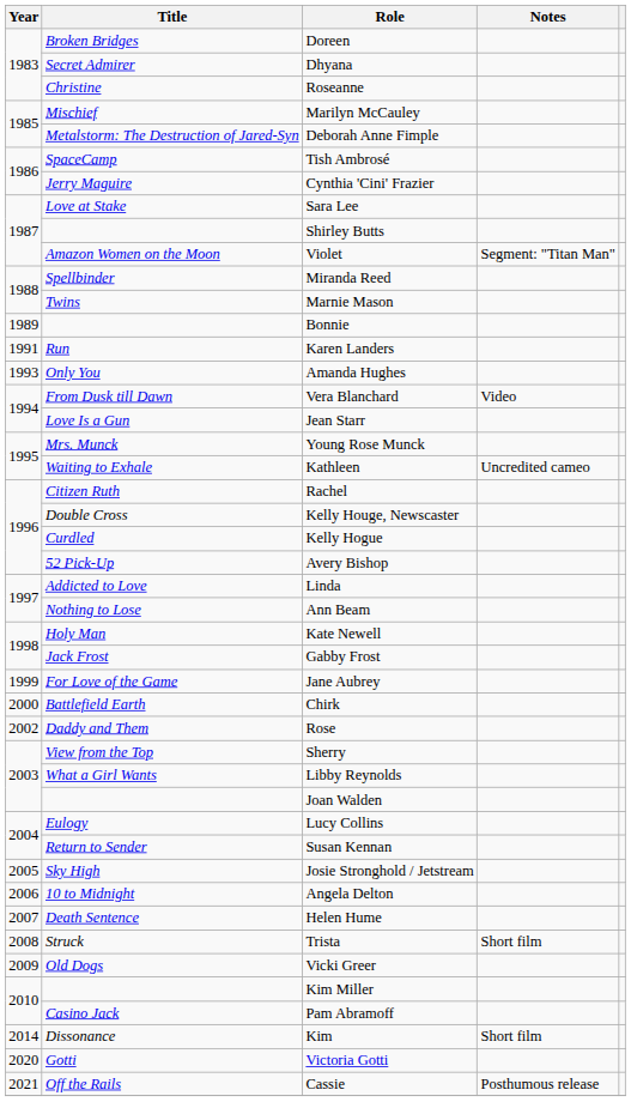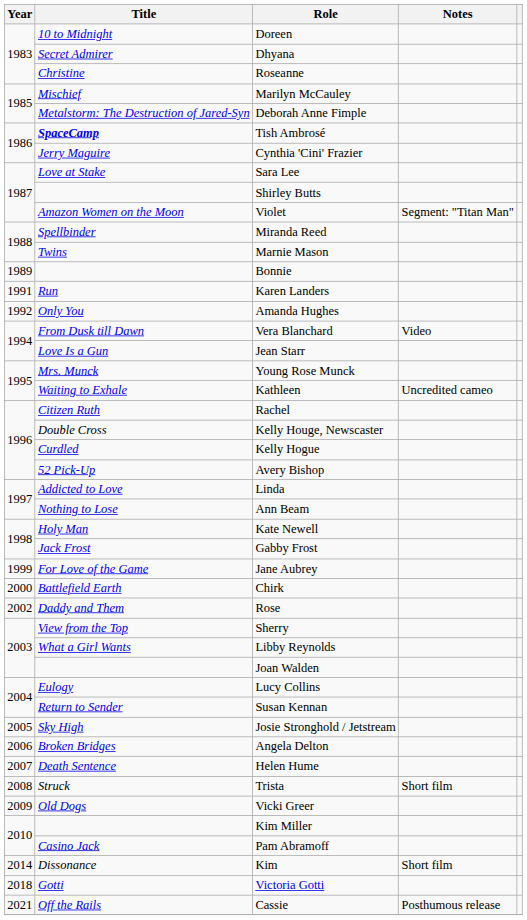 <table class="wikitable sortable">
 <tr>
 <th>Year</th>
 <th>Title</th>
 <th>Role</th>
 <th class="unsortable">Notes</th>
 <th class="unsortable"></th>
 </tr>
 <tr>
 <td rowspan="3">1983</td>
-<td><em><a href='#'>Broken Bridges</a></em></td>
+<td><em><a href='#'>10 to Midnight</a></em></td>
 <td>Doreen</td>
 <td></td>
 <td></td>
 </tr>
 <tr>
 <td><em><a href='#'>Secret Admirer</a></em></td>
 <td>Dhyana</td>
 <td></td>
 <td></td>
 </tr>
 <tr>
 <td><em><a href='#'>Christine</a></em></td>
 <td>Roseanne</td>
 <td></td>
 <td></td>
 </tr>
 <tr>
 <td rowspan="2">1985</td>
 <td><em><a href='#'>Mischief</a></em></td>
 <td>Marilyn McCauley</td>
 <td></td>
 <td></td>
 </tr>
 <tr>
 <td><em><a href='#'>Metalstorm: The Destruction of Jared-Syn</a></em></td>
 <td>Deborah Anne Fimple</td>
 <td></td>
 <td></td>
 </tr>
 <tr>
 <td rowspan="2">1986</td>
-<td><em><a href='#'>SpaceCamp</a></em></td>
+<td><strong><em><a href='#'>SpaceCamp</a></em></strong></td>
 <td>Tish Ambrosé</td>
 <td></td>
 <td></td>
 </tr>
 <tr>
 <td><em><a href='#'>Jerry Maguire</a></em></td>
 <td>Cynthia 'Cini' Frazier</td>
 <td></td>
 <td></td>
 </tr>
 <tr>
 <td rowspan="3">1987</td>
 <td><em><a href='#'>Love at Stake</a></em></td>
 <td>Sara Lee</td>
 <td></td>
 <td></td>
 </tr>
 <tr>
 <td><em></em></td>
 <td>Shirley Butts</td>
 <td></td>
 <td></td>
 </tr>
 <tr>
 <td><em><a href='#'>Amazon Women on the Moon</a></em></td>
 <td>Violet</td>
 <td>Segment: "Titan Man"</td>
 <td></td>
 </tr>
 <tr>
 <td rowspan="2">1988</td>
 <td><em><a href='#'>Spellbinder</a></em></td>
 <td>Miranda Reed</td>
 <td></td>
 <td></td>
 </tr>
 <tr>
 <td><em><a href='#'>Twins</a></em></td>
 <td>Marnie Mason</td>
 <td></td>
 <td></td>
 </tr>
 <tr>
 <td>1989</td>
 <td><em></em></td>
 <td>Bonnie</td>
 <td></td>
 <td></td>
 </tr>
 <tr>
 <td>1991</td>
 <td><em><a href='#'>Run</a></em></td>
 <td>Karen Landers</td>
 <td></td>
 <td></td>
 </tr>
 <tr>
-<td>1993</td>
+<td>1992</td>
 <td><em><a href='#'>Only You</a></em></td>
 <td>Amanda Hughes</td>
 <td></td>
 <td></td>
 </tr>
 <tr>
 <td rowspan="2">1994</td>
 <td><em><a href='#'>From Dusk till Dawn</a></em></td>
 <td>Vera Blanchard</td>
 <td>Video</td>
 <td></td>
 </tr>
 <tr>
 <td><em><a href='#'>Love Is a Gun</a></em></td>
 <td>Jean Starr</td>
 <td></td>
 <td></td>
 </tr>
 <tr>
 <td rowspan="2">1995</td>
 <td><em><a href='#'>Mrs. Munck</a></em></td>
 <td>Young Rose Munck</td>
 <td></td>
 <td></td>
 </tr>
 <tr>
 <td><em><a href='#'>Waiting to Exhale</a></em></td>
 <td>Kathleen</td>
 <td>Uncredited cameo</td>
 <td></td>
 </tr>
 <tr>
 <td rowspan="4">1996</td>
 <td><em><a href='#'>Citizen Ruth</a></em></td>
 <td>Rachel</td>
 <td></td>
 <td></td>
 </tr>
 <tr>
 <td><em>Double Cross</em></td>
 <td>Kelly Houge, Newscaster</td>
 <td></td>
 <td></td>
 </tr>
 <tr>
 <td><em><a href='#'>Curdled</a></em></td>
 <td>Kelly Hogue</td>
 <td></td>
 <td></td>
 </tr>
 <tr>
 <td><em><a href='#'>52 Pick-Up</a></em></td>
 <td>Avery Bishop</td>
 <td></td>
 <td></td>
 </tr>
 <tr>
 <td rowspan="2">1997</td>
 <td><em><a href='#'>Addicted to Love</a></em></td>
 <td>Linda</td>
 <td></td>
 <td></td>
 </tr>
 <tr>
 <td><em><a href='#'>Nothing to Lose</a></em></td>
 <td>Ann Beam</td>
 <td></td>
 <td></td>
 </tr>
 <tr>
 <td rowspan="2">1998</td>
 <td><em><a href='#'>Holy Man</a></em></td>
 <td>Kate Newell</td>
 <td></td>
 <td></td>
 </tr>
 <tr>
 <td><em><a href='#'>Jack Frost</a></em></td>
 <td>Gabby Frost</td>
 <td></td>
 <td></td>
 </tr>
 <tr>
 <td>1999</td>
 <td><em><a href='#'>For Love of the Game</a></em></td>
 <td>Jane Aubrey</td>
 <td></td>
 <td></td>
 </tr>
 <tr>
 <td>2000</td>
 <td><em><a href='#'>Battlefield Earth</a></em></td>
 <td>Chirk</td>
 <td></td>
 <td></td>
 </tr>
 <tr>
 <td>2002</td>
 <td><em><a href='#'>Daddy and Them</a></em></td>
 <td>Rose</td>
 <td></td>
 <td></td>
 </tr>
 <tr>
 <td rowspan="3">2003</td>
 <td><em><a href='#'>View from the Top</a></em></td>
 <td>Sherry</td>
 <td></td>
 <td></td>
 </tr>
 <tr>
 <td><em><a href='#'>What a Girl Wants</a></em></td>
 <td>Libby Reynolds</td>
 <td></td>
 <td></td>
 </tr>
 <tr>
 <td><em></em></td>
 <td>Joan Walden</td>
 <td></td>
 <td></td>
 </tr>
 <tr>
 <td rowspan="2">2004</td>
 <td><em><a href='#'>Eulogy</a></em></td>
 <td>Lucy Collins</td>
 <td></td>
 <td></td>
 </tr>
 <tr>
 <td><em><a href='#'>Return to Sender</a></em></td>
 <td>Susan Kennan</td>
 <td></td>
 <td></td>
 </tr>
 <tr>
 <td>2005</td>
 <td><em><a href='#'>Sky High</a></em></td>
 <td>Josie Stronghold / Jetstream</td>
 <td></td>
 <td></td>
 </tr>
 <tr>
 <td>2006</td>
-<td><em><a href='#'>10 to Midnight</a></em></td>
+<td><em><a href='#'>Broken Bridges</a></em></td>
 <td>Angela Delton</td>
 <td></td>
 <td></td>
 </tr>
 <tr>
 <td>2007</td>
 <td><em><a href='#'>Death Sentence</a></em></td>
 <td>Helen Hume</td>
 <td></td>
 <td></td>
 </tr>
 <tr>
 <td>2008</td>
 <td><em>Struck</em></td>
 <td>Trista</td>
 <td>Short film</td>
 <td></td>
 </tr>
 <tr>
 <td>2009</td>
 <td><em><a href='#'>Old Dogs</a></em></td>
 <td>Vicki Greer</td>
 <td></td>
 <td></td>
 </tr>
 <tr>
 <td rowspan="2">2010</td>
 <td><em></em></td>
 <td>Kim Miller</td>
 <td></td>
 <td></td>
 </tr>
 <tr>
 <td><em><a href='#'>Casino Jack</a></em></td>
 <td>Pam Abramoff</td>
 <td></td>
 <td></td>
 </tr>
 <tr>
 <td>2014</td>
 <td><em>Dissonance</em></td>
 <td>Kim</td>
 <td>Short film</td>
 <td></td>
 </tr>
 <tr>
-<td>2020</td>
+<td>2018</td>
 <td><em><a href='#'>Gotti</a></em></td>
 <td><a href='#'>Victoria Gotti</a></td>
 <td></td>
 <td></td>
 </tr>
 <tr>
 <td>2021</td>
 <td><em><a href='#'>Off the Rails</a></em></td>
 <td>Cassie</td>
 <td>Posthumous release</td>
 <td></td>
 </tr>
 <tr>
 </tr>
 </table>
